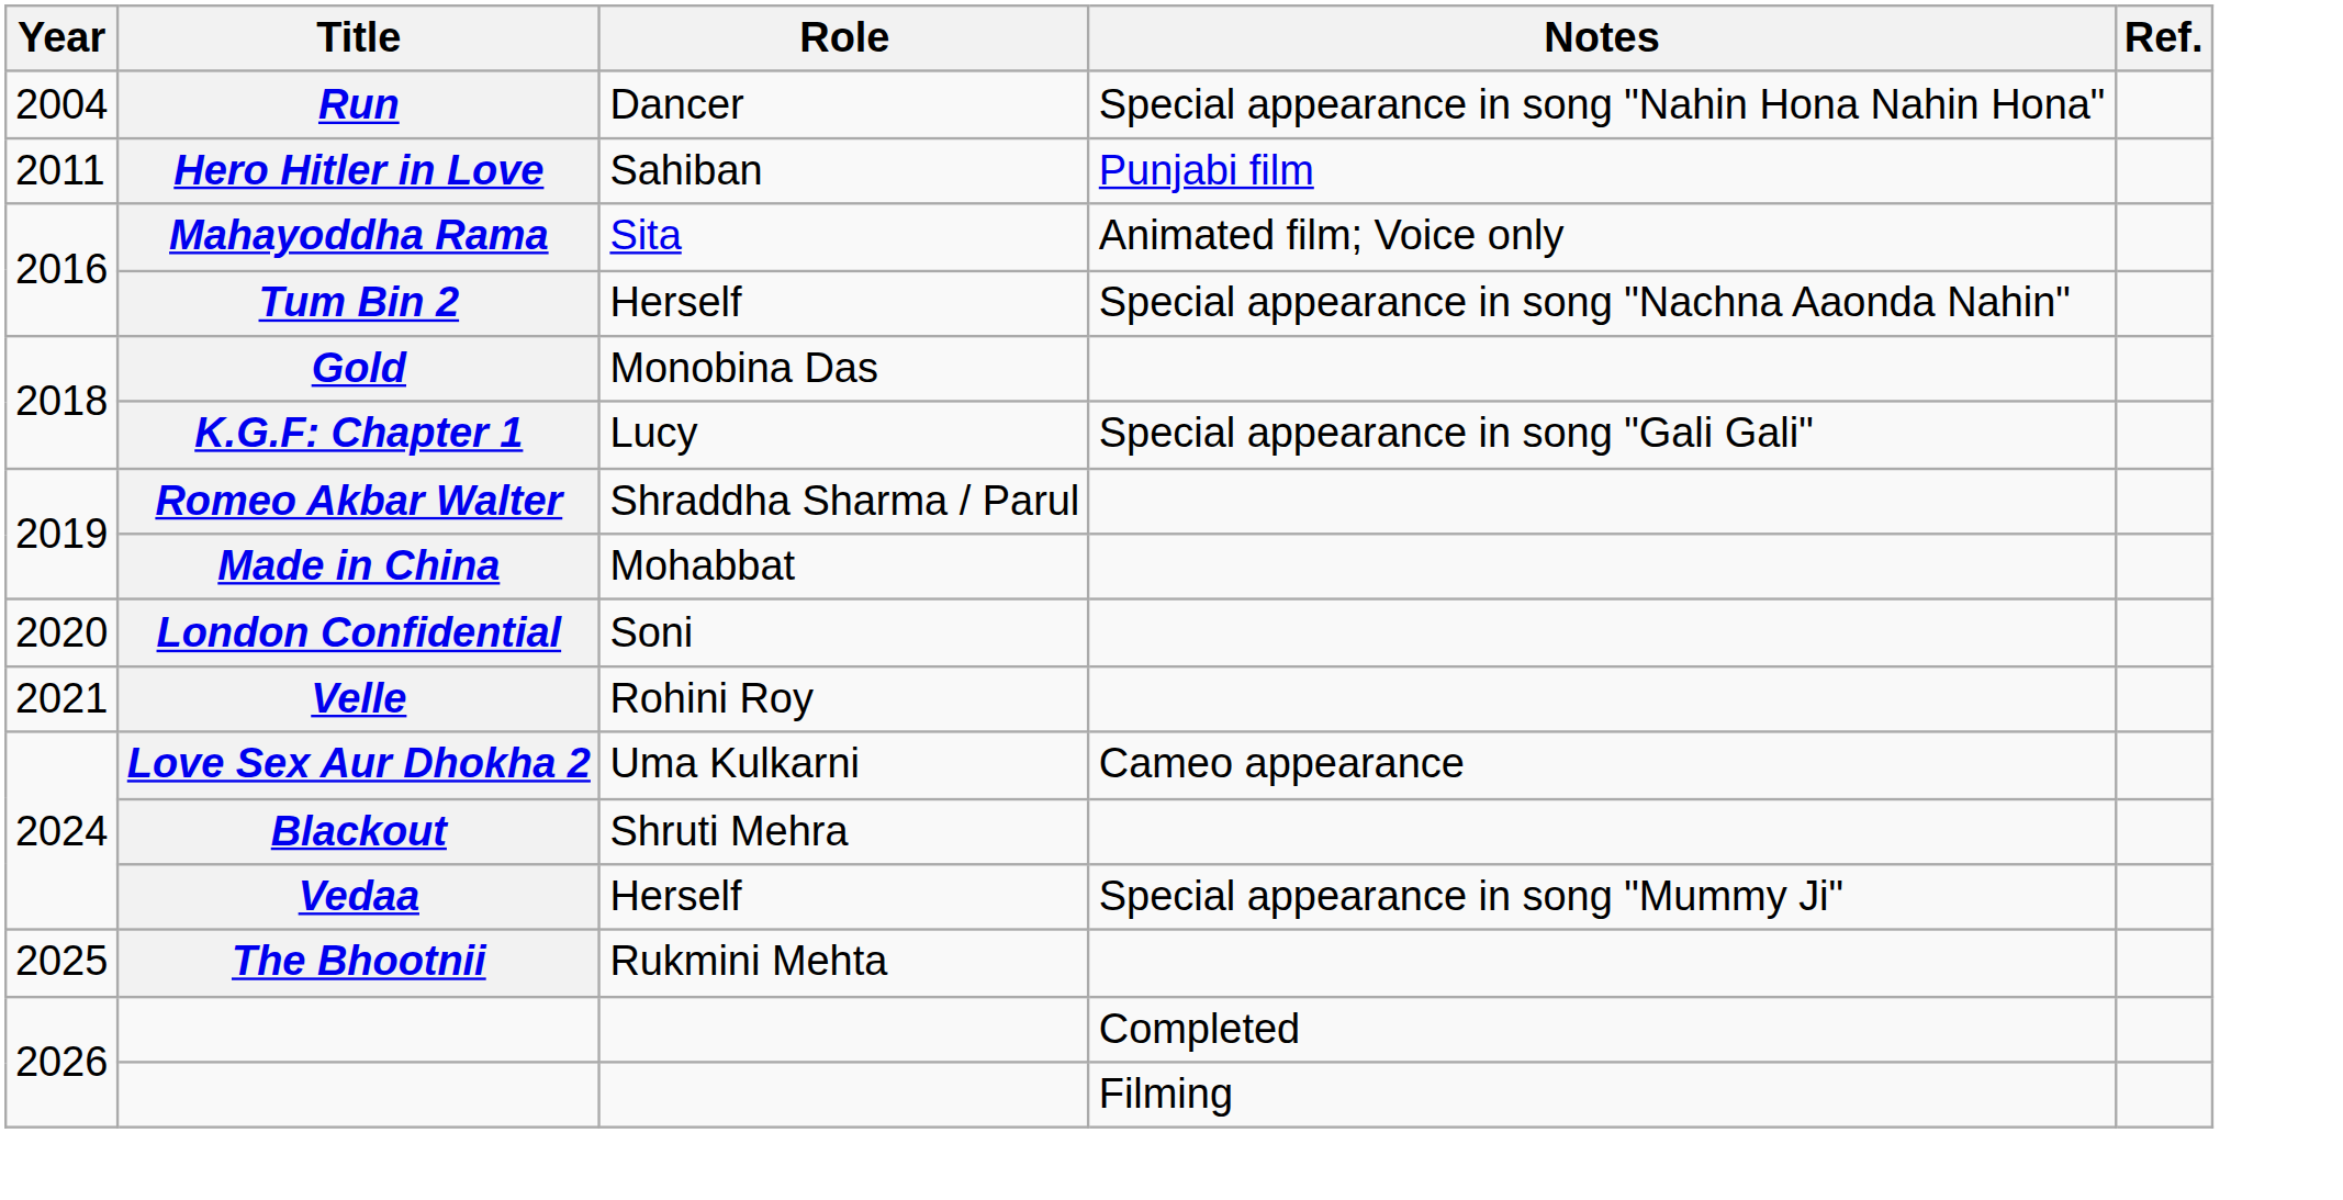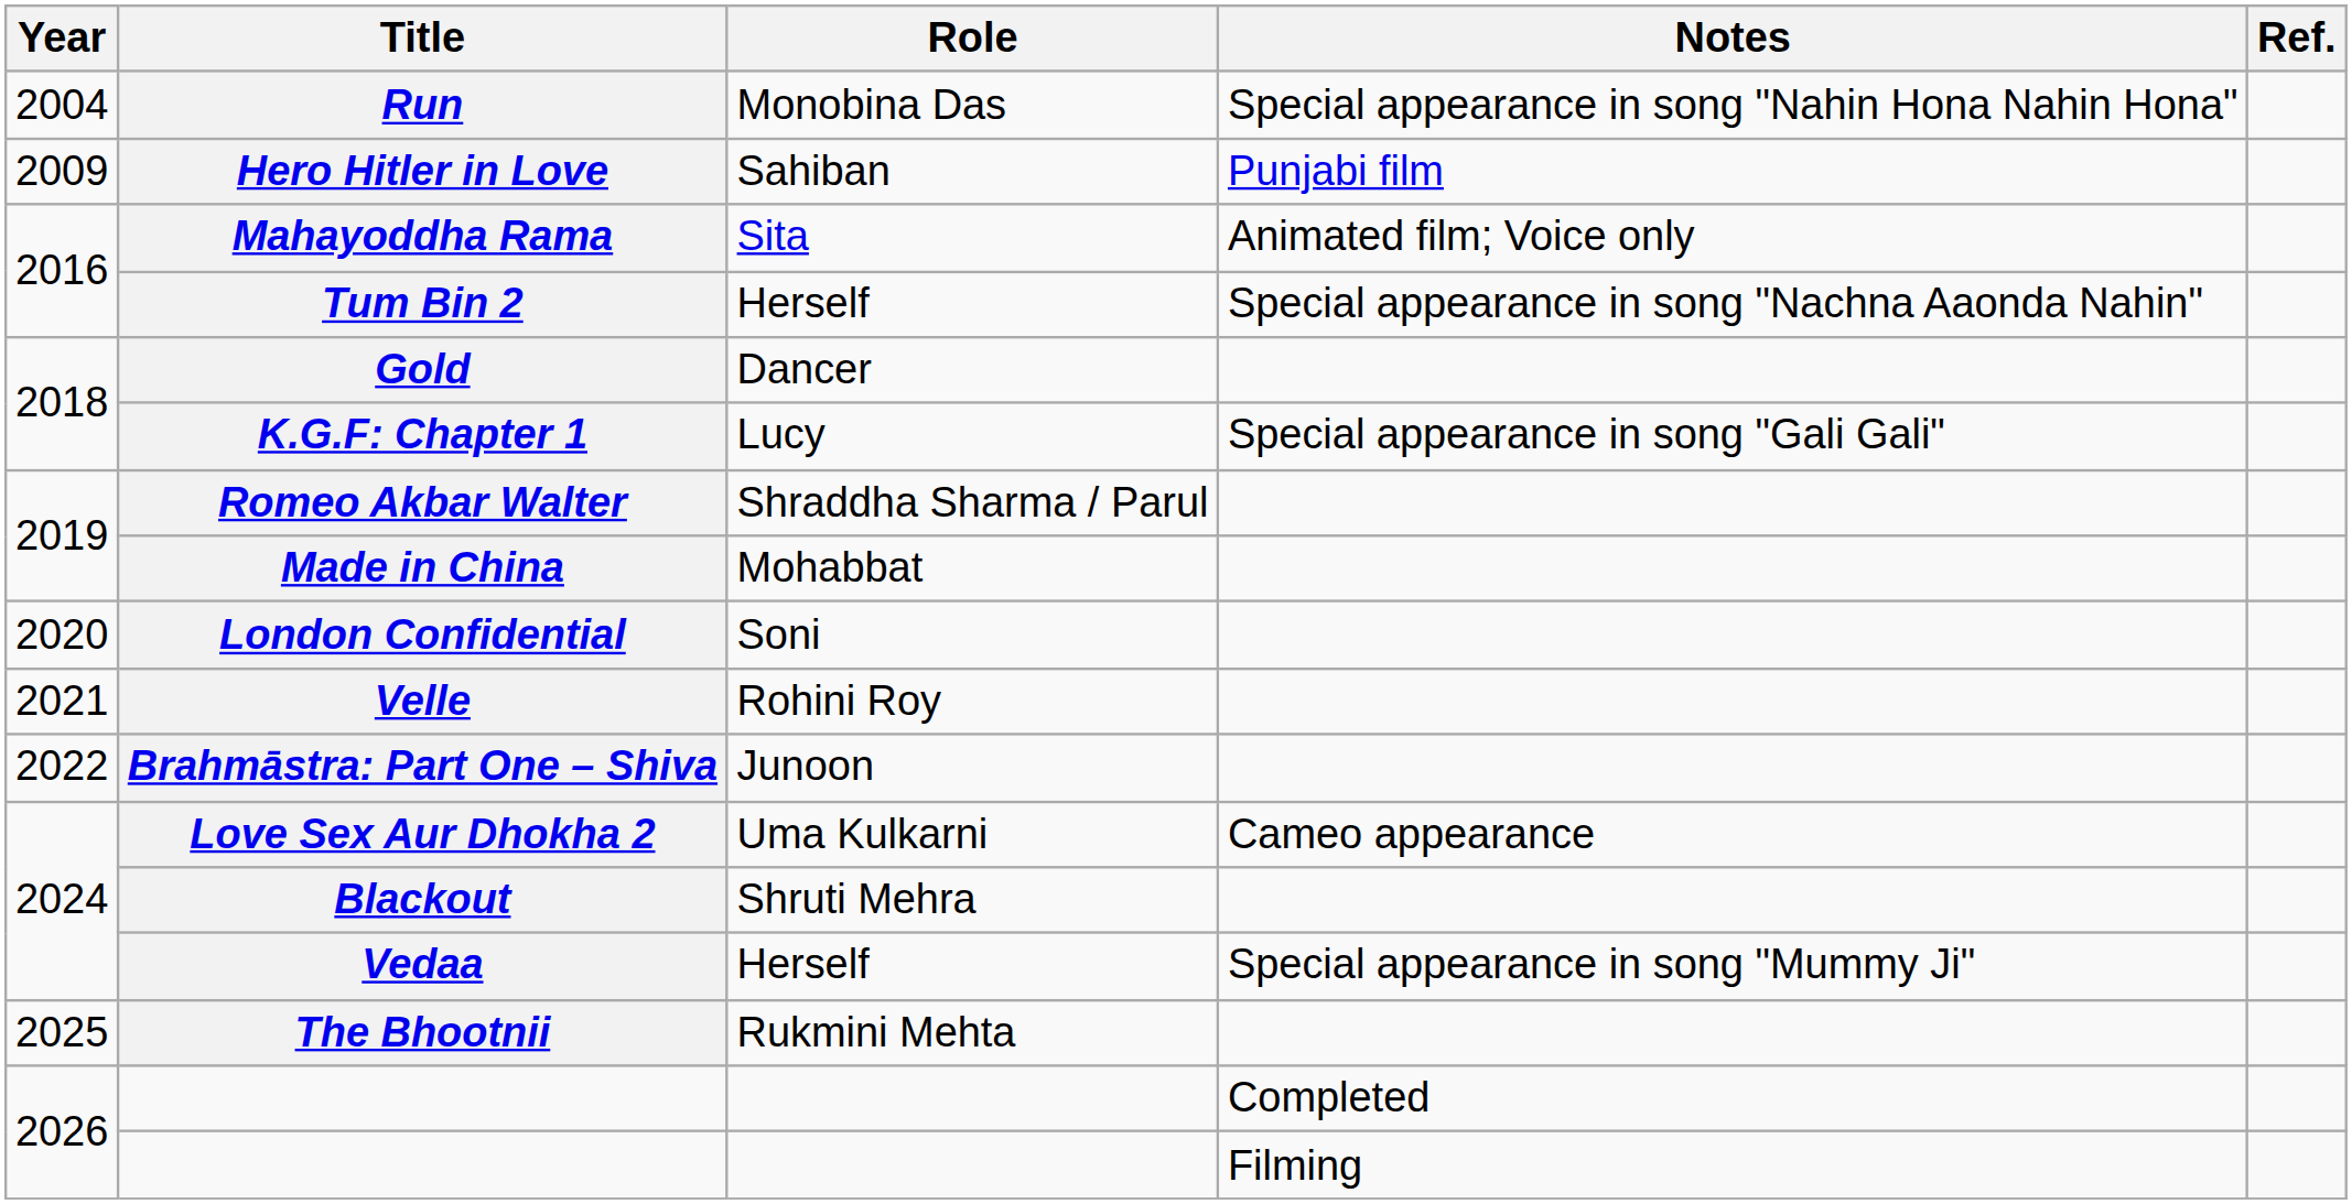 <table class="wikitable plainrowheaders sortable">
 <tr>
 <th scope="col">Year</th>
 <th scope="col">Title</th>
 <th scope="col">Role</th>
 <th scope="col" class="unsortable">Notes</th>
 <th scope="col" class="unsortable">Ref.</th>
 </tr>
 <tr>
 <td>2004</td>
 <th scope="row"><em><a href='#'>Run</a></em></th>
-<td>Dancer</td>
+<td>Monobina Das</td>
 <td>Special appearance in song "Nahin Hona Nahin Hona"</td>
 <td></td>
 </tr>
 <tr>
-<td>2011</td>
+<td>2009</td>
 <th scope="row"><em><a href='#'>Hero Hitler in Love</a></em></th>
 <td>Sahiban</td>
 <td><a href='#'>Punjabi film</a></td>
 <td></td>
 </tr>
 <tr>
 <td rowspan="2">2016</td>
 <th scope="row"><em><a href='#'>Mahayoddha Rama</a></em></th>
 <td><a href='#'>Sita</a></td>
 <td>Animated film; Voice only</td>
 <td></td>
 </tr>
 <tr>
 <th scope="row"><em><a href='#'>Tum Bin 2</a></em></th>
 <td>Herself</td>
 <td>Special appearance in song "Nachna Aaonda Nahin"</td>
 <td></td>
 </tr>
 <tr>
 <td rowspan="2">2018</td>
 <th scope="row"><em><a href='#'>Gold</a></em></th>
-<td>Monobina Das</td>
+<td>Dancer</td>
 <td></td>
 <td></td>
 </tr>
 <tr>
 <th scope="row"><em><a href='#'>K.G.F: Chapter 1</a></em></th>
 <td>Lucy</td>
 <td>Special appearance in song "Gali Gali"</td>
 <td></td>
 </tr>
 <tr>
 <td rowspan="2">2019</td>
 <th scope="row"><em><a href='#'>Romeo Akbar Walter</a></em></th>
 <td>Shraddha Sharma / Parul</td>
 <td></td>
 <td></td>
 </tr>
 <tr>
 <th scope="row"><em><a href='#'>Made in China</a></em></th>
 <td>Mohabbat</td>
 <td></td>
 <td></td>
 </tr>
 <tr>
 <td>2020</td>
 <th scope="row"><em><a href='#'>London Confidential</a></em></th>
 <td>Soni</td>
 <td></td>
 <td></td>
 </tr>
 <tr>
 <td>2021</td>
 <th scope="row"><em><a href='#'>Velle</a></em></th>
 <td>Rohini Roy</td>
+<td></td>
+<td></td>
+</tr>
+<tr>
+<td>2022</td>
+<th scope="row"><em><a href='#'>Brahmāstra: Part One – Shiva</a></em></th>
+<td>Junoon</td>
 <td></td>
 <td></td>
 </tr>
 <tr>
 <td rowspan="3">2024</td>
 <th scope="row"><em><a href='#'>Love Sex Aur Dhokha 2</a></em></th>
 <td>Uma Kulkarni</td>
 <td>Cameo appearance</td>
 <td></td>
 </tr>
 <tr>
 <th scope="row"><em><a href='#'>Blackout</a></em></th>
 <td>Shruti Mehra</td>
 <td></td>
 <td></td>
 </tr>
 <tr>
 <th scope="row"><em><a href='#'>Vedaa</a></em></th>
 <td>Herself</td>
 <td>Special appearance in song "Mummy Ji"</td>
 <td></td>
 </tr>
 <tr>
 <td rowspan="1">2025</td>
 <th scope="row"><em><a href='#'>The Bhootnii</a></em></th>
 <td>Rukmini Mehta</td>
 <td></td>
 <td></td>
 </tr>
 <tr>
 <td rowspan="2">2026</td>
 <td></td>
 <td></td>
 <td>Completed</td>
 <td></td>
 </tr>
 <tr>
 <td></td>
 <td></td>
 <td>Filming</td>
 <td></td>
 </tr>
 </table>
